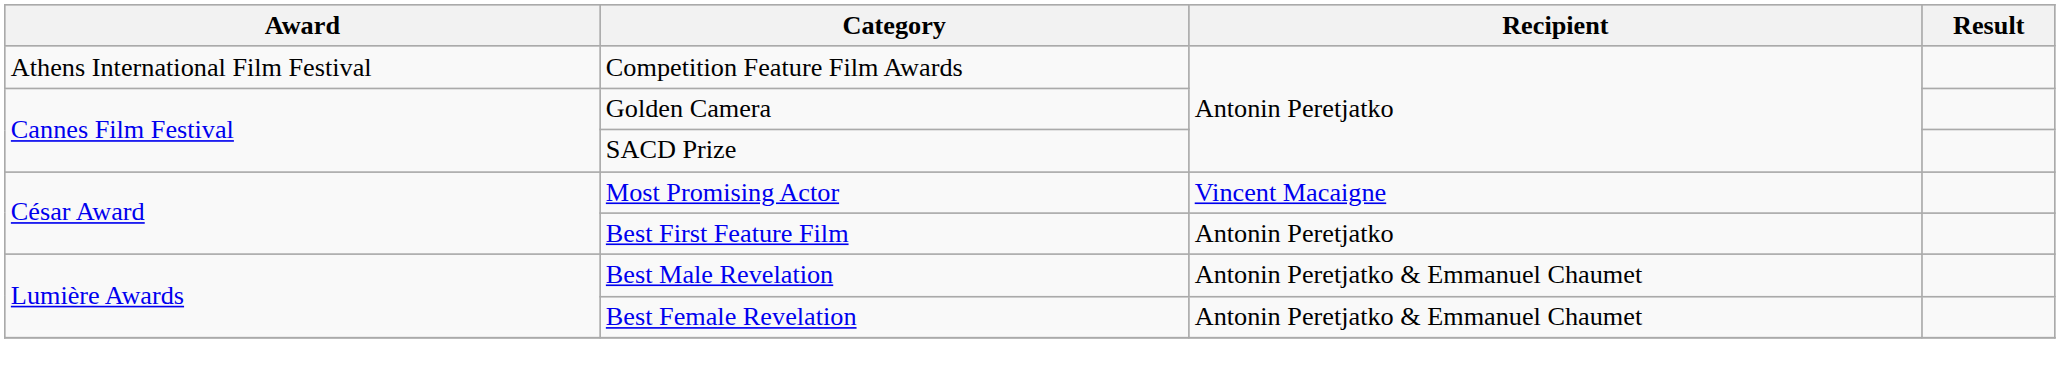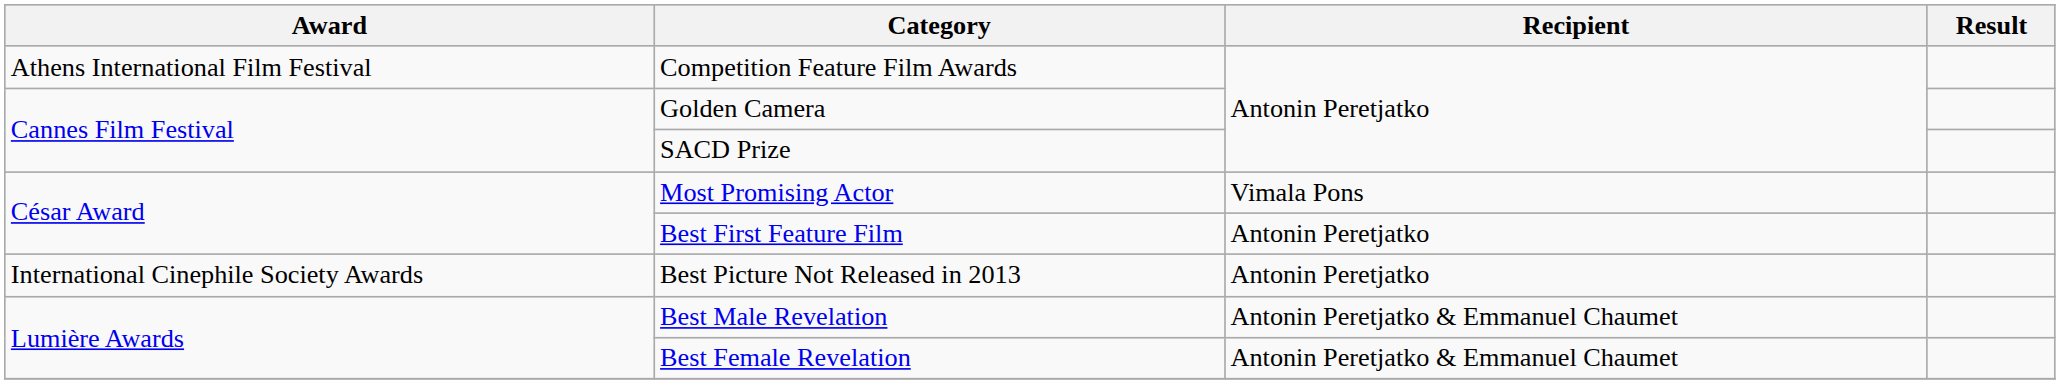 <table class="wikitable" style="width:99%;">
 <tr>
 <th>Award</th>
 <th>Category</th>
 <th>Recipient</th>
 <th>Result</th>
 </tr>
 <tr>
 <td>Athens International Film Festival</td>
 <td>Competition Feature Film Awards</td>
 <td rowspan=3>Antonin Peretjatko</td>
 <td></td>
 </tr>
 <tr>
 <td rowspan=2><a href='#'>Cannes Film Festival</a></td>
 <td>Golden Camera</td>
 <td></td>
 </tr>
 <tr>
 <td>SACD Prize</td>
 <td></td>
 </tr>
 <tr>
 <td rowspan=2><a href='#'>César Award</a></td>
 <td><a href='#'>Most Promising Actor</a></td>
-<td><a href='#'>Vincent Macaigne</a></td>
+<td>Vimala Pons</td>
 <td></td>
 </tr>
 <tr>
 <td><a href='#'>Best First Feature Film</a></td>
+<td>Antonin Peretjatko</td>
+<td></td>
+</tr>
+<tr>
+<td>International Cinephile Society Awards</td>
+<td>Best Picture Not Released in 2013</td>
 <td>Antonin Peretjatko</td>
 <td></td>
 </tr>
 <tr>
 <td rowspan=2><a href='#'>Lumière Awards</a></td>
 <td><a href='#'>Best Male Revelation</a></td>
 <td>Antonin Peretjatko & Emmanuel Chaumet</td>
 <td></td>
 </tr>
 <tr>
 <td><a href='#'>Best Female Revelation</a></td>
 <td>Antonin Peretjatko & Emmanuel Chaumet</td>
 <td></td>
 </tr>
 <tr>
 </tr>
 </table>
